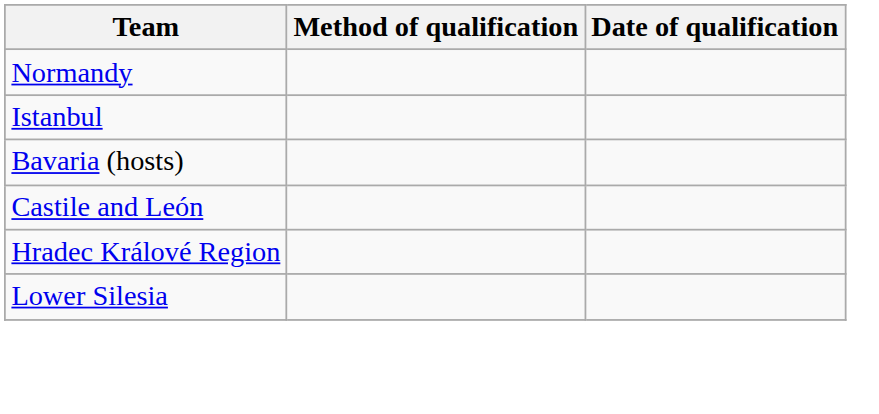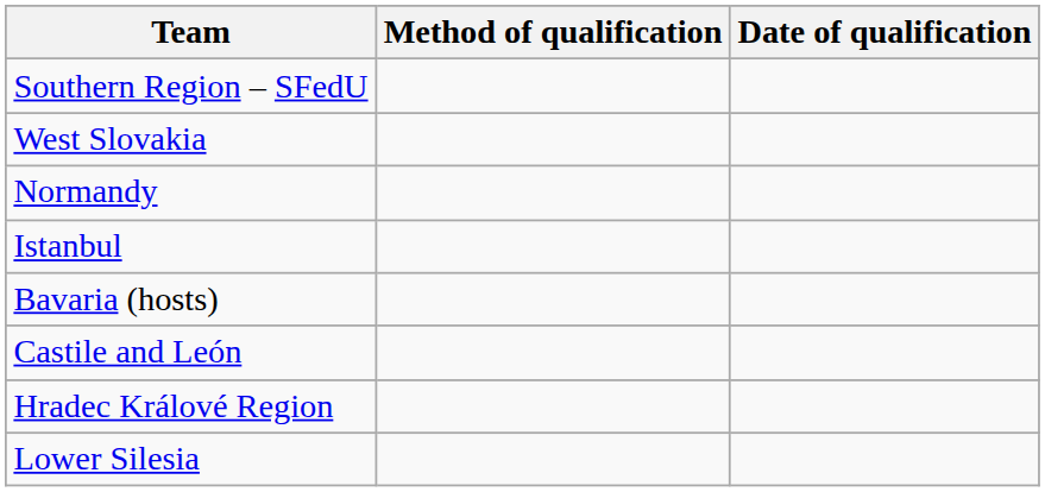 <table class="wikitable sortable">
 <tr>
 <th>Team</th>
 <th>Method of qualification</th>
 <th>Date of qualification</th>
+</tr>
+<tr>
+<td> <a href='#'>Southern Region</a> – <a href='#'>SFedU</a></td>
+<td></td>
+<td></td>
+</tr>
+<tr>
+<td> <a href='#'>West Slovakia</a></td>
+<td></td>
+<td></td>
 </tr>
 <tr>
 <td> <a href='#'>Normandy</a></td>
 <td></td>
 <td></td>
 </tr>
 <tr>
 <td> <a href='#'>Istanbul</a></td>
 <td></td>
 <td></td>
 </tr>
 <tr>
 <td> <a href='#'>Bavaria</a> (hosts)</td>
 <td></td>
 <td></td>
 </tr>
 <tr>
 <td> <a href='#'>Castile and León</a></td>
 <td></td>
 <td></td>
 </tr>
 <tr>
 <td> <a href='#'>Hradec Králové Region</a></td>
 <td></td>
 <td></td>
 </tr>
 <tr>
 <td> <a href='#'>Lower Silesia</a></td>
 <td></td>
 <td></td>
 </tr>
 </table>
